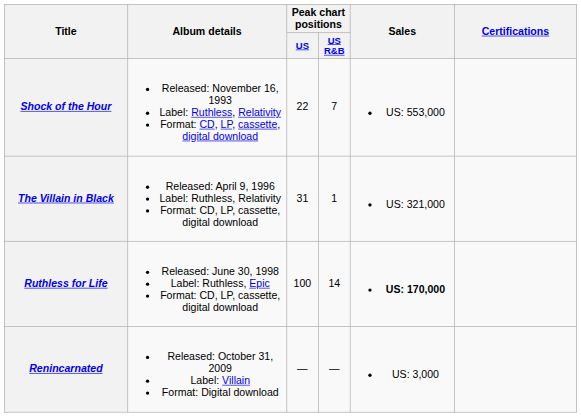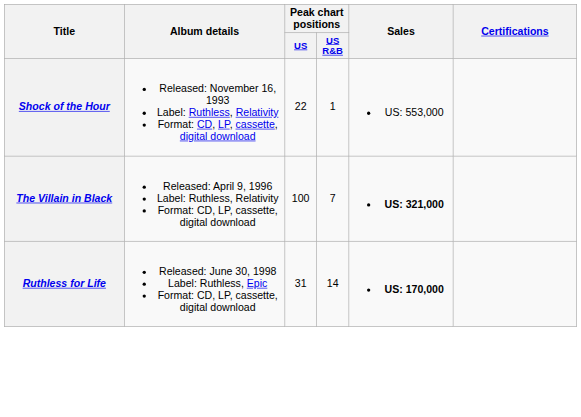 <table class="wikitable plainrowheaders" style="text-align:center;" border="1">
 <tr>
 <th scope="col" rowspan="2" style="width:12em;">Title</th>
 <th scope="col" rowspan="2" style="width:16em;">Album details</th>
 <th scope="col" colspan="2">Peak chart positions</th>
 <th scope="col" rowspan="2" style="width:10em;">Sales</th>
 <th scope="col" rowspan="2" style="width:12em;"><a href='#'>Certifications</a></th>
 </tr>
 <tr>
 <th scope="col" style="width:3em;font-size:90%;"><a href='#'>US</a><br></th>
 <th scope="col" style="width:3em;font-size:90%;"><a href='#'>US R&B</a><br></th>
 </tr>
 <tr>
 <th scope="row"><em><a href='#'>Shock of the Hour</a></em></th>
 <td><br><ul><li>Released: November 16, 1993</li><li>Label: <a href='#'>Ruthless</a>, <a href='#'>Relativity</a></li><li>Format: <a href='#'>CD</a>, <a href='#'>LP</a>, <a href='#'>cassette</a>, <a href='#'>digital download</a></li></ul></td>
 <td>22</td>
-<td>7</td>
+<td>1</td>
 <td><br><ul><li>US: 553,000</li></ul></td>
 <td></td>
 </tr>
 <tr>
 <th scope="row"><em><a href='#'>The Villain in Black</a></em></th>
 <td><br><ul><li>Released: April 9, 1996</li><li>Label: Ruthless, Relativity</li><li>Format: CD, LP, cassette, digital download</li></ul></td>
-<td>31</td>
-<td>1</td>
-<td><br><ul><li>US: 321,000</li></ul></td>
+<td>100</td>
+<td>7</td>
+<td><strong><br><ul><li>US: 321,000</li></ul></strong></td>
 <td></td>
 </tr>
 <tr>
 <th scope="row"><em><a href='#'>Ruthless for Life</a></em></th>
 <td><br><ul><li>Released: June 30, 1998</li><li>Label: Ruthless, <a href='#'>Epic</a></li><li>Format: CD, LP, cassette, digital download</li></ul></td>
-<td>100</td>
+<td>31</td>
 <td>14</td>
 <td><strong><br><ul><li>US: 170,000</li></ul></strong></td>
 <td></td>
 </tr>
-<tr>
-<th scope="row"><em><a href='#'>Renincarnated</a></em></th>
-<td><br><ul><li>Released: October 31, 2009</li><li>Label: <a href='#'>Villain</a></li><li>Format: Digital download</li></ul></td>
-<td>—</td>
-<td>—</td>
-<td><br><ul><li>US: 3,000</li></ul></td>
-<td></td>
-</tr>
 </table>
